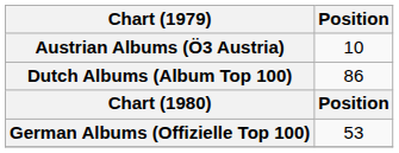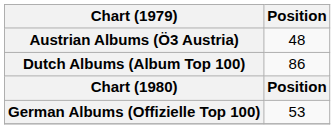 <table class="wikitable sortable plainrowheaders" style="text-align:center;">
 <tr>
 <th scope="col">Chart (1979)</th>
 <th scope="col">Position</th>
 </tr>
 <tr>
 <th scope="row">Austrian Albums (Ö3 Austria)</th>
-<td>10</td>
+<td>48</td>
 </tr>
 <tr>
 <th scope="row">Dutch Albums (Album Top 100)</th>
 <td>86</td>
 </tr>
 <tr>
 <th scope="col">Chart (1980)</th>
 <th scope="col">Position</th>
 </tr>
 <tr>
 <th scope="row">German Albums (Offizielle Top 100)</th>
 <td>53</td>
 </tr>
 <tr>
 </tr>
 </table>
